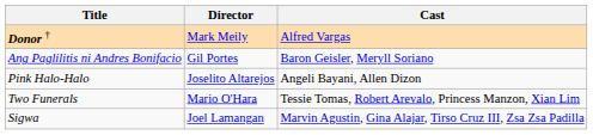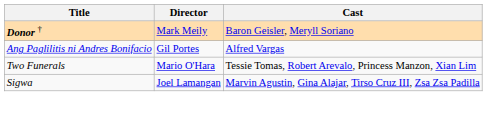 <table class="wikitable">
 <tr>
 <th>Title</th>
 <th>Director</th>
 <th>Cast</th>
 </tr>
 <tr style="background:#FFDEAD;">
 <td><strong><em>Donor</em></strong>  <sup>†</sup></td>
 <td><a href='#'>Mark Meily</a></td>
-<td><a href='#'>Alfred Vargas</a></td>
+<td><a href='#'>Baron Geisler</a>, <a href='#'>Meryll Soriano</a></td>
 </tr>
 <tr>
 <td><em><a href='#'>Ang Paglilitis ni Andres Bonifacio</a></em></td>
 <td><a href='#'>Gil Portes</a></td>
-<td><a href='#'>Baron Geisler</a>, <a href='#'>Meryll Soriano</a></td>
-</tr>
-<tr>
-<td><em>Pink Halo-Halo</em></td>
-<td><a href='#'>Joselito Altarejos</a></td>
-<td>Angeli Bayani, Allen Dizon</td>
+<td><a href='#'>Alfred Vargas</a></td>
 </tr>
 <tr>
 <td><em>Two Funerals</em></td>
 <td><a href='#'>Mario O'Hara</a></td>
 <td>Tessie Tomas, <a href='#'>Robert Arevalo</a>, Princess Manzon, <a href='#'>Xian Lim</a></td>
 </tr>
 <tr>
 <td><em>Sigwa</em></td>
 <td><a href='#'>Joel Lamangan</a></td>
 <td><a href='#'>Marvin Agustin</a>, <a href='#'>Gina Alajar</a>, <a href='#'>Tirso Cruz III</a>, <a href='#'>Zsa Zsa Padilla</a></td>
 </tr>
 </table>
